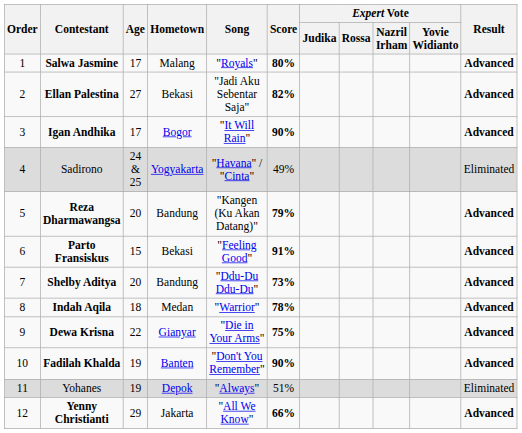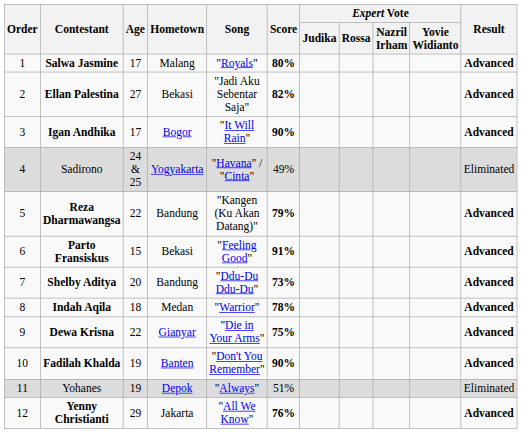 <table class="wikitable" style="text-align:center; width:100%;">
 <tr>
 <th scope="col" rowspan="2" style="width:05%;">Order</th>
 <th scope="col" rowspan="2" style="width:20%;">Contestant</th>
 <th scope="col" rowspan="2" style="width:06%;">Age</th>
 <th scope="col" rowspan="2" style="width:10%;">Hometown</th>
 <th scope="col" rowspan="2" style="width:20%;">Song</th>
 <th rowspan="2" style="width:6%">Score</th>
 <th scope="col" colspan="4" style="width:24%;"><em>Expert</em> Vote</th>
 <th rowspan="2" style="width:10%">Result</th>
 </tr>
 <tr>
 <th style="width:06%;">Judika</th>
 <th style="width:06%;">Rossa</th>
 <th style="width:06%;">Nazril Irham</th>
 <th style="width:06%;">Yovie Widianto</th>
 </tr>
 <tr>
 <td>1</td>
 <td><strong>Salwa Jasmine</strong></td>
 <td>17</td>
 <td>Malang</td>
 <td>"<a href='#'>Royals</a>"</td>
 <td><strong>80%</strong></td>
 <td></td>
 <td></td>
 <td></td>
 <td></td>
 <td><strong>Advanced</strong></td>
 </tr>
 <tr>
 <td>2</td>
 <td><strong>Ellan Palestina</strong></td>
 <td>27</td>
 <td>Bekasi</td>
 <td>"Jadi Aku Sebentar Saja"</td>
 <td><strong>82%</strong></td>
 <td></td>
 <td></td>
 <td></td>
 <td></td>
 <td><strong>Advanced</strong></td>
 </tr>
 <tr>
 <td>3</td>
 <td><strong>Igan Andhika</strong></td>
 <td>17</td>
 <td><a href='#'>Bogor</a></td>
 <td>"<a href='#'>It Will Rain</a>"</td>
 <td><strong>90%</strong></td>
 <td></td>
 <td></td>
 <td></td>
 <td></td>
 <td><strong>Advanced</strong></td>
 </tr>
 <tr style="background:#DCDCDC;">
 <td>4</td>
 <td>Sadirono</td>
 <td>24 & 25</td>
 <td><a href='#'>Yogyakarta</a></td>
 <td>"<a href='#'>Havana</a>" / "<a href='#'>Cinta</a>"</td>
 <td>49%</td>
 <td></td>
 <td></td>
 <td></td>
 <td></td>
 <td>Eliminated</td>
 </tr>
 <tr>
 <td>5</td>
 <td><strong>Reza Dharmawangsa</strong></td>
-<td>20</td>
+<td>22</td>
 <td>Bandung</td>
 <td>"Kangen (Ku Akan Datang)"</td>
 <td><strong>79%</strong></td>
 <td></td>
 <td></td>
 <td></td>
 <td></td>
 <td><strong>Advanced</strong></td>
 </tr>
 <tr>
 <td>6</td>
 <td><strong>Parto Fransiskus</strong></td>
 <td>15</td>
 <td>Bekasi</td>
 <td>"<a href='#'>Feeling Good</a>"</td>
 <td><strong>91%</strong></td>
 <td></td>
 <td></td>
 <td></td>
 <td></td>
 <td><strong>Advanced</strong></td>
 </tr>
 <tr>
 <td>7</td>
 <td><strong>Shelby Aditya</strong></td>
 <td>20</td>
 <td>Bandung</td>
 <td>"<a href='#'>Ddu-Du Ddu-Du</a>"</td>
 <td><strong>73%</strong></td>
 <td></td>
 <td></td>
 <td></td>
 <td></td>
 <td><strong>Advanced</strong></td>
 </tr>
 <tr>
 <td>8</td>
 <td><strong>Indah Aqila</strong></td>
 <td>18</td>
 <td>Medan</td>
 <td>"<a href='#'>Warrior</a>"</td>
 <td><strong>78%</strong></td>
 <td></td>
 <td></td>
 <td></td>
 <td></td>
 <td><strong>Advanced</strong></td>
 </tr>
 <tr>
 <td>9</td>
 <td><strong>Dewa Krisna</strong></td>
 <td>22</td>
 <td><a href='#'>Gianyar</a></td>
 <td>"<a href='#'>Die in Your Arms</a>"</td>
 <td><strong>75%</strong></td>
 <td></td>
 <td></td>
 <td></td>
 <td></td>
 <td><strong>Advanced</strong></td>
 </tr>
 <tr>
 <td>10</td>
 <td><strong>Fadilah Khalda</strong></td>
 <td>19</td>
 <td><a href='#'>Banten</a></td>
 <td>"<a href='#'>Don't You Remember</a>"</td>
 <td><strong>90%</strong></td>
 <td></td>
 <td></td>
 <td></td>
 <td></td>
 <td><strong>Advanced</strong></td>
 </tr>
 <tr style="background:#DCDCDC;">
 <td>11</td>
 <td>Yohanes</td>
 <td>19</td>
 <td><a href='#'>Depok</a></td>
 <td>"<a href='#'>Always</a>"</td>
 <td>51%</td>
 <td></td>
 <td></td>
 <td></td>
 <td></td>
 <td>Eliminated</td>
 </tr>
 <tr>
 <td>12</td>
 <td><strong>Yenny Christianti</strong></td>
 <td>29</td>
 <td>Jakarta</td>
 <td>"<a href='#'>All We Know</a>"</td>
-<td><strong>66%</strong></td>
+<td><strong>76%</strong></td>
 <td></td>
 <td></td>
 <td></td>
 <td></td>
 <td><strong>Advanced</strong></td>
 </tr>
 </table>
